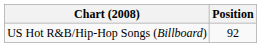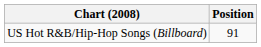 <table class="wikitable">
 <tr>
 <th>Chart (2008)</th>
 <th>Position</th>
 </tr>
 <tr>
 <td>US Hot R&B/Hip-Hop Songs (<em>Billboard</em>)</td>
-<td align="center">92</td>
+<td align="center">91</td>
 </tr>
 </table>
